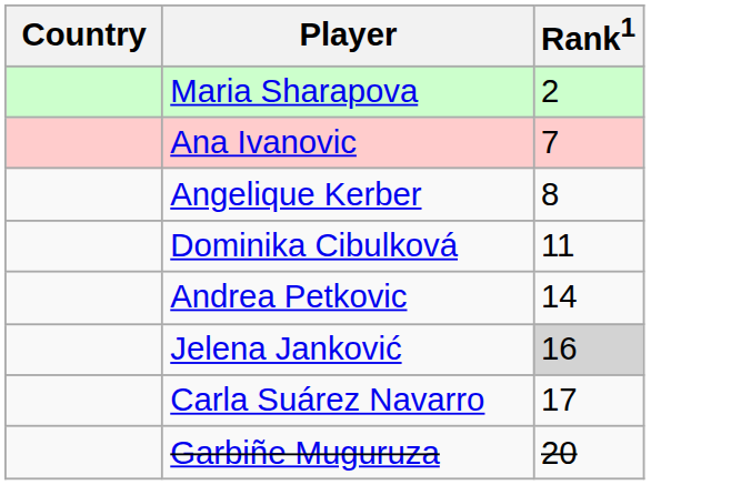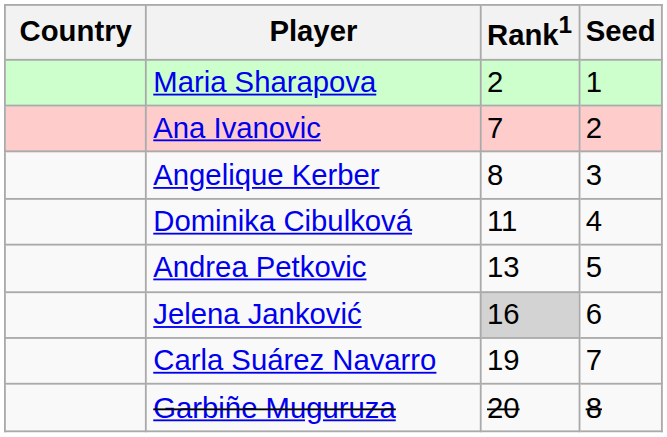 <table class="sortable wikitable">
 <tr>
 <th width=70>Country</th>
 <th width=175>Player</th>
 <th>Rank<sup>1</sup></th>
+<th>Seed</th>
 </tr>
 <tr style="background:#cfc;">
 <td></td>
 <td><a href='#'>Maria Sharapova</a></td>
 <td>2</td>
+<td>1</td>
 </tr>
 <tr style="background:#fcc;">
 <td></td>
 <td><a href='#'>Ana Ivanovic</a></td>
 <td>7</td>
+<td>2</td>
 </tr>
 <tr>
 <td></td>
 <td><a href='#'>Angelique Kerber</a></td>
 <td>8</td>
+<td>3</td>
 </tr>
 <tr>
 <td></td>
 <td><a href='#'>Dominika Cibulková</a></td>
 <td>11</td>
+<td>4</td>
 </tr>
 <tr>
 <td></td>
 <td><a href='#'>Andrea Petkovic</a></td>
-<td>14</td>
+<td>13</td>
+<td>5</td>
 </tr>
 <tr>
 <td></td>
 <td><a href='#'>Jelena Janković</a></td>
 <td style="background: lightgrey;">16</td>
+<td>6</td>
 </tr>
 <tr>
 <td></td>
 <td><a href='#'>Carla Suárez Navarro</a></td>
-<td>17</td>
+<td>19</td>
+<td>7</td>
 </tr>
 <tr>
 <td><s></s></td>
 <td><s><a href='#'>Garbiñe Muguruza</a></s></td>
 <td><s>20</s></td>
+<td><s>8</s></td>
 </tr>
 </table>
